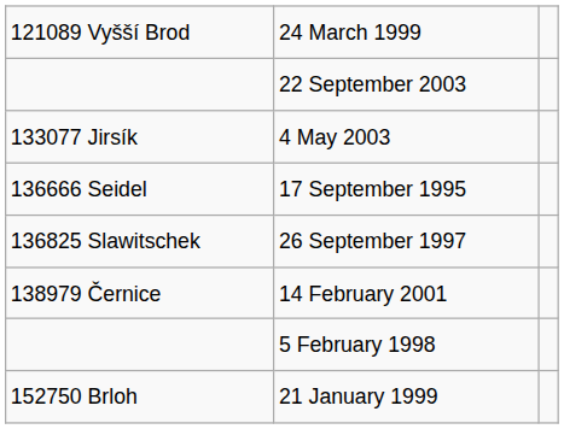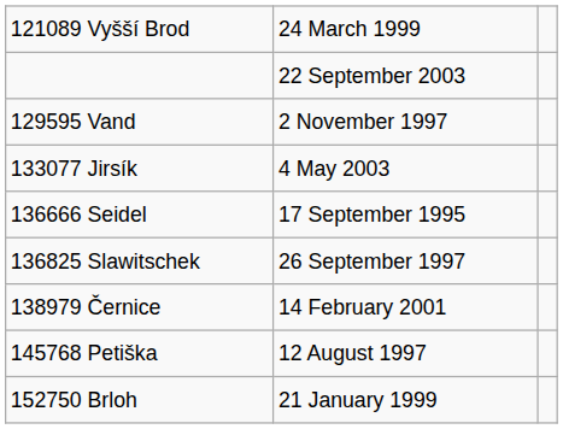 <table class="wikitable" style="font-size: 89%; float: left; width: 26em; margin-right: 1em; height: 280px">
 <tr>
 <td>121089 Vyšší Brod</td>
 <td>24 March 1999</td>
 <td></td>
 </tr>
 <tr>
 <td></td>
 <td>22 September 2003</td>
 <td></td>
+</tr>
+<tr>
+<td>129595 Vand</td>
+<td>2 November 1997</td>
+<td> </td>
 </tr>
 <tr>
 <td>133077 Jirsík</td>
 <td>4 May 2003</td>
 <td> </td>
 </tr>
 <tr>
 <td>136666 Seidel</td>
 <td>17 September 1995</td>
 <td> </td>
 </tr>
 <tr>
 <td>136825 Slawitschek</td>
 <td>26 September 1997</td>
 <td> </td>
 </tr>
 <tr>
 <td>138979 Černice</td>
 <td>14 February 2001</td>
 <td></td>
 </tr>
 <tr>
-<td></td>
-<td>5 February 1998</td>
+<td>145768 Petiška</td>
+<td>12 August 1997</td>
 <td> </td>
 </tr>
 <tr>
 <td>152750 Brloh</td>
 <td>21 January 1999</td>
 <td> </td>
 </tr>
 </table>
